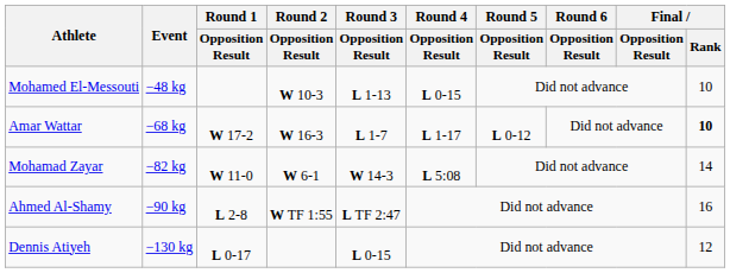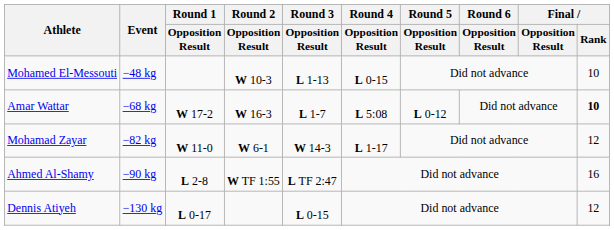 <table class="wikitable" style="font-size:90%">
 <tr>
 <th rowspan="2">Athlete</th>
 <th rowspan="2">Event</th>
 <th>Round 1</th>
 <th>Round 2</th>
 <th>Round 3</th>
 <th>Round 4</th>
 <th>Round 5</th>
 <th>Round 6</th>
 <th colspan=2>Final / </th>
 </tr>
 <tr style="font-size: 95%">
 <th>Opposition<br>Result</th>
 <th>Opposition<br>Result</th>
 <th>Opposition<br>Result</th>
 <th>Opposition<br>Result</th>
 <th>Opposition<br>Result</th>
 <th>Opposition<br>Result</th>
 <th>Opposition<br>Result</th>
 <th>Rank</th>
 </tr>
 <tr align=center>
 <td align=left><a href='#'>Mohamed El-Messouti</a></td>
 <td align=left><a href='#'>−48 kg</a></td>
 <td></td>
 <td><br><strong>W</strong> 10-3</td>
 <td><br><strong>L</strong> 1-13</td>
 <td><br><strong>L</strong> 0-15</td>
 <td colspan=3>Did not advance</td>
 <td>10</td>
 </tr>
 <tr align=center>
 <td align=left><a href='#'>Amar Wattar</a></td>
 <td align=left><a href='#'>−68 kg</a></td>
 <td><br><strong>W</strong> 17-2</td>
 <td><br><strong>W</strong> 16-3</td>
 <td><br><strong>L</strong> 1-7</td>
-<td><br><strong>L</strong> 1-17</td>
+<td><br><strong>L</strong> 5:08</td>
 <td><br><strong>L</strong> 0-12</td>
 <td colspan=2>Did not advance</td>
 <td><strong>10</strong></td>
 </tr>
 <tr align=center>
 <td align=left><a href='#'>Mohamad Zayar</a></td>
 <td align=left><a href='#'>−82 kg</a></td>
 <td><br><strong>W</strong> 11-0</td>
 <td><br><strong>W</strong> 6-1</td>
 <td><br><strong>W</strong> 14-3</td>
-<td><br><strong>L</strong> 5:08</td>
+<td><br><strong>L</strong> 1-17</td>
 <td colspan=3>Did not advance</td>
-<td>14</td>
+<td>12</td>
 </tr>
 <tr align=center>
 <td align=left><a href='#'>Ahmed Al-Shamy</a></td>
 <td align=left><a href='#'>−90 kg</a></td>
 <td><br><strong>L</strong> 2-8</td>
 <td><br><strong>W</strong> TF 1:55</td>
 <td><br><strong>L</strong> TF 2:47</td>
 <td colspan=4>Did not advance</td>
 <td>16</td>
 </tr>
 <tr align=center>
 <td align=left><a href='#'>Dennis Atiyeh</a></td>
 <td align=left><a href='#'>−130 kg</a></td>
 <td><br><strong>L</strong> 0-17</td>
 <td></td>
 <td><br><strong>L</strong> 0-15</td>
 <td colspan=4>Did not advance</td>
 <td>12</td>
 </tr>
 </table>
